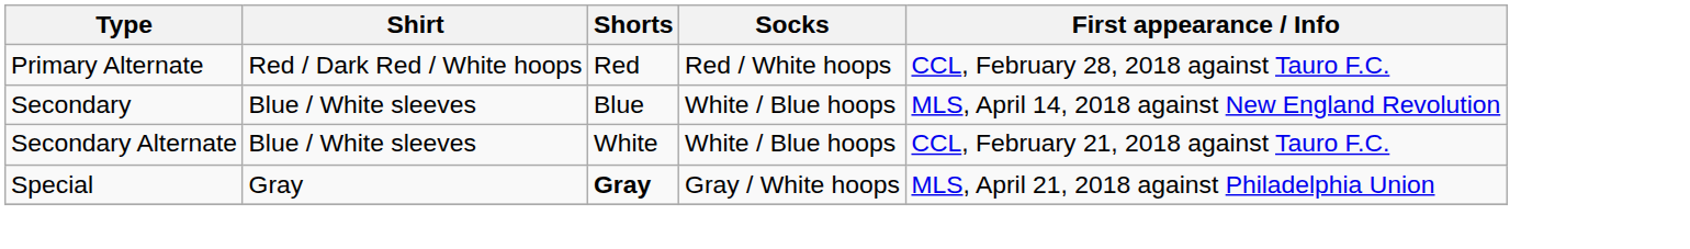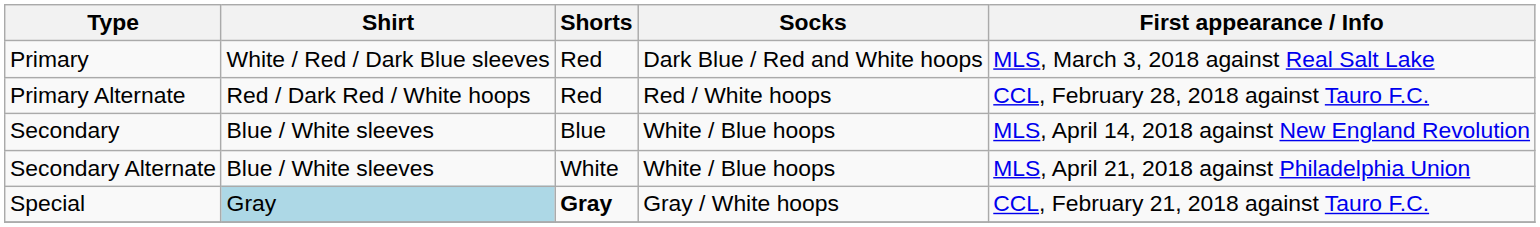 <table class="wikitable">
 <tr>
 <th>Type</th>
 <th>Shirt</th>
 <th>Shorts</th>
 <th>Socks</th>
 <th>First appearance / Info</th>
+</tr>
+<tr>
+<td>Primary</td>
+<td>White / Red / Dark Blue sleeves</td>
+<td>Red</td>
+<td>Dark Blue / Red and White hoops</td>
+<td><a href='#'>MLS</a>, March 3, 2018 against <a href='#'>Real Salt Lake</a></td>
 </tr>
 <tr>
 <td>Primary Alternate</td>
 <td>Red / Dark Red / White hoops</td>
 <td>Red</td>
 <td>Red / White hoops</td>
 <td><a href='#'>CCL</a>, February 28, 2018 against <a href='#'>Tauro F.C.</a></td>
 </tr>
 <tr>
 <td>Secondary</td>
 <td>Blue / White sleeves</td>
 <td>Blue</td>
 <td>White / Blue hoops</td>
 <td><a href='#'>MLS</a>, April 14, 2018 against <a href='#'>New England Revolution</a></td>
 </tr>
 <tr>
 <td>Secondary Alternate</td>
 <td>Blue / White sleeves</td>
 <td>White</td>
 <td>White / Blue hoops</td>
-<td><a href='#'>CCL</a>, February 21, 2018 against <a href='#'>Tauro F.C.</a></td>
+<td><a href='#'>MLS</a>, April 21, 2018 against <a href='#'>Philadelphia Union</a></td>
 </tr>
 <tr>
 <td>Special</td>
-<td>Gray</td>
+<td style="background: lightblue;">Gray</td>
 <td><strong>Gray</strong></td>
 <td>Gray / White hoops</td>
-<td><a href='#'>MLS</a>, April 21, 2018 against <a href='#'>Philadelphia Union</a></td>
+<td><a href='#'>CCL</a>, February 21, 2018 against <a href='#'>Tauro F.C.</a></td>
 </tr>
 <tr>
 </tr>
 </table>
